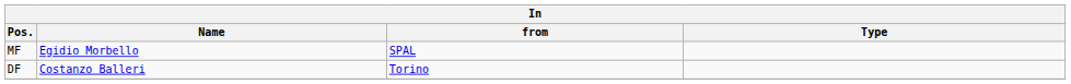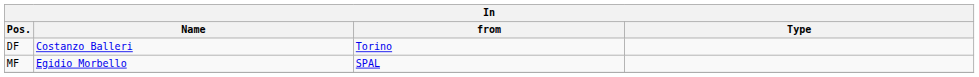 <table class="wikitable" style="font-size:90%;">
 <tr>
 <th colspan="4">In</th>
 </tr>
 <tr>
 <th width=3%>Pos.</th>
 <th width=33%>Name</th>
 <th width=28%>from</th>
 <th width=36%>Type</th>
 </tr>
 <tr>
+<td>DF</td>
+<td><a href='#'>Costanzo Balleri</a></td>
+<td><a href='#'>Torino</a></td>
+<td></td>
+</tr>
+<tr>
 <td>MF</td>
 <td><a href='#'>Egidio Morbello</a></td>
 <td><a href='#'>SPAL</a></td>
 <td></td>
 </tr>
 <tr>
-<td>DF</td>
-<td><a href='#'>Costanzo Balleri</a></td>
-<td><a href='#'>Torino</a></td>
-<td></td>
-</tr>
-<tr>
 </tr>
 </table>
